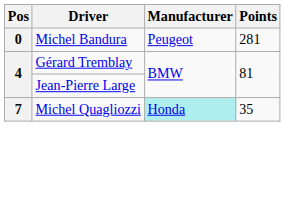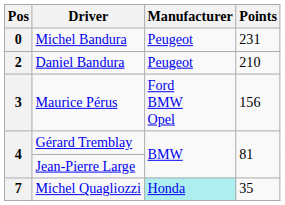 <table class="wikitable" style="font-size: 90%">
 <tr>
 <th>Pos</th>
 <th>Driver</th>
 <th>Manufacturer</th>
 <th>Points</th>
 </tr>
 <tr>
 <th>0</th>
 <td> <a href='#'>Michel Bandura</a></td>
 <td><a href='#'>Peugeot</a></td>
-<td>281</td>
+<td>231</td>
+</tr>
+<tr>
+<th>2</th>
+<td> <a href='#'>Daniel Bandura</a></td>
+<td><a href='#'>Peugeot</a></td>
+<td>210</td>
+</tr>
+<tr>
+<th>3</th>
+<td> <a href='#'>Maurice Pérus</a></td>
+<td><a href='#'>Ford</a><br><a href='#'>BMW</a><br><a href='#'>Opel</a></td>
+<td>156</td>
 </tr>
 <tr>
 <th rowspan=2>4</th>
 <td> <a href='#'>Gérard Tremblay</a></td>
 <td rowspan=2><a href='#'>BMW</a></td>
 <td rowspan=2>81</td>
 </tr>
 <tr>
 <td> <a href='#'>Jean-Pierre Large</a></td>
 </tr>
 <tr>
 <th>7</th>
 <td> <a href='#'>Michel Quagliozzi</a></td>
 <td style="background: paleturquoise;"><a href='#'>Honda</a></td>
 <td>35</td>
 </tr>
 </table>
